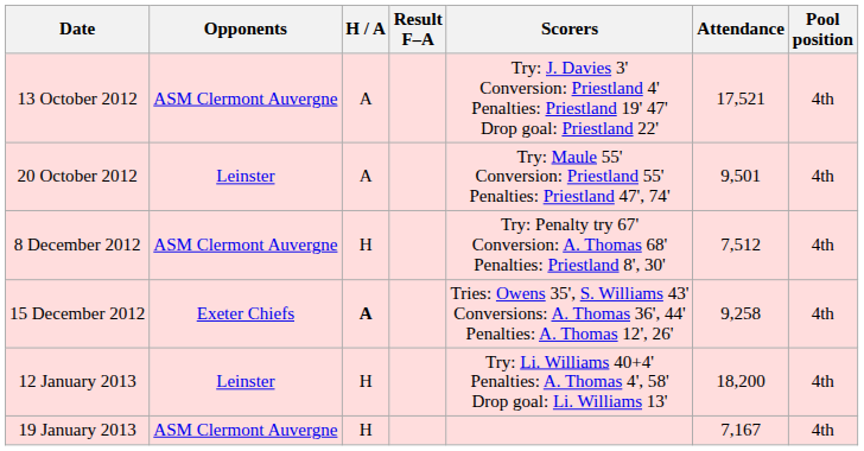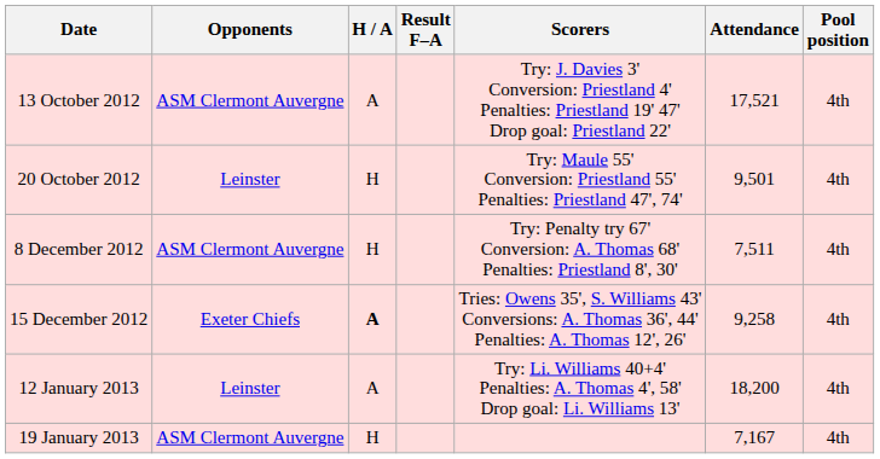 <table class="wikitable" style="text-align:center">
 <tr>
 <th>Date</th>
 <th>Opponents</th>
 <th>H / A</th>
 <th>Result<br>F–A</th>
 <th>Scorers</th>
 <th>Attendance</th>
 <th>Pool<br>position</th>
 </tr>
 <tr bgcolor="ffdddd">
 <td>13 October 2012</td>
 <td><a href='#'>ASM Clermont Auvergne</a></td>
 <td>A</td>
 <td></td>
 <td>Try: <a href='#'>J. Davies</a> 3' <br> Conversion: <a href='#'>Priestland</a> 4' <br> Penalties: <a href='#'>Priestland</a> 19' 47' <br> Drop goal: <a href='#'>Priestland</a> 22'</td>
 <td>17,521</td>
 <td>4th</td>
 </tr>
 <tr bgcolor="ffdddd">
 <td>20 October 2012</td>
 <td><a href='#'>Leinster</a></td>
-<td>A</td>
+<td>H</td>
 <td></td>
 <td>Try: <a href='#'>Maule</a> 55' <br> Conversion: <a href='#'>Priestland</a> 55' <br> Penalties: <a href='#'>Priestland</a> 47', 74'</td>
 <td>9,501</td>
 <td>4th</td>
 </tr>
 <tr bgcolor="ffdddd">
 <td>8 December 2012</td>
 <td><a href='#'>ASM Clermont Auvergne</a></td>
 <td>H</td>
 <td></td>
 <td>Try: Penalty try 67' <br> Conversion: <a href='#'>A. Thomas</a> 68' <br> Penalties: <a href='#'>Priestland</a> 8', 30'</td>
-<td>7,512</td>
+<td>7,511</td>
 <td>4th</td>
 </tr>
 <tr bgcolor="ffdddd">
 <td>15 December 2012</td>
 <td><a href='#'>Exeter Chiefs</a></td>
 <td><strong>A</strong></td>
 <td></td>
 <td>Tries: <a href='#'>Owens</a> 35', <a href='#'>S. Williams</a> 43' <br> Conversions: <a href='#'>A. Thomas</a> 36', 44' <br> Penalties: <a href='#'>A. Thomas</a> 12', 26'</td>
 <td>9,258</td>
 <td>4th</td>
 </tr>
 <tr bgcolor="ffdddd">
 <td>12 January 2013</td>
 <td><a href='#'>Leinster</a></td>
-<td>H</td>
+<td>A</td>
 <td></td>
 <td>Try: <a href='#'>Li. Williams</a> 40+4' <br> Penalties: <a href='#'>A. Thomas</a> 4', 58' <br> Drop goal: <a href='#'>Li. Williams</a> 13'</td>
 <td>18,200</td>
 <td>4th</td>
 </tr>
 <tr bgcolor="ffdddd">
 <td>19 January 2013</td>
 <td><a href='#'>ASM Clermont Auvergne</a></td>
 <td>H</td>
 <td></td>
 <td></td>
 <td>7,167</td>
 <td>4th</td>
 </tr>
 </table>
